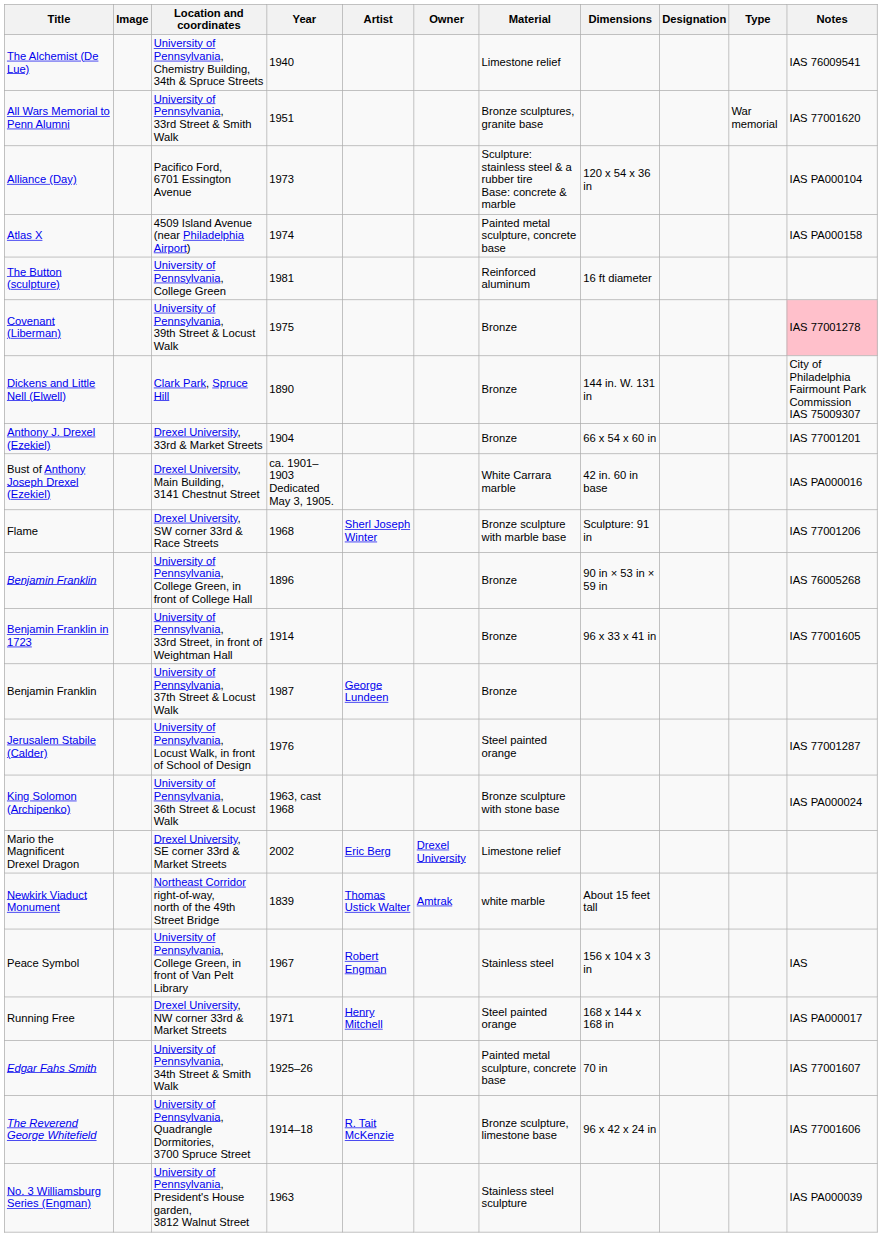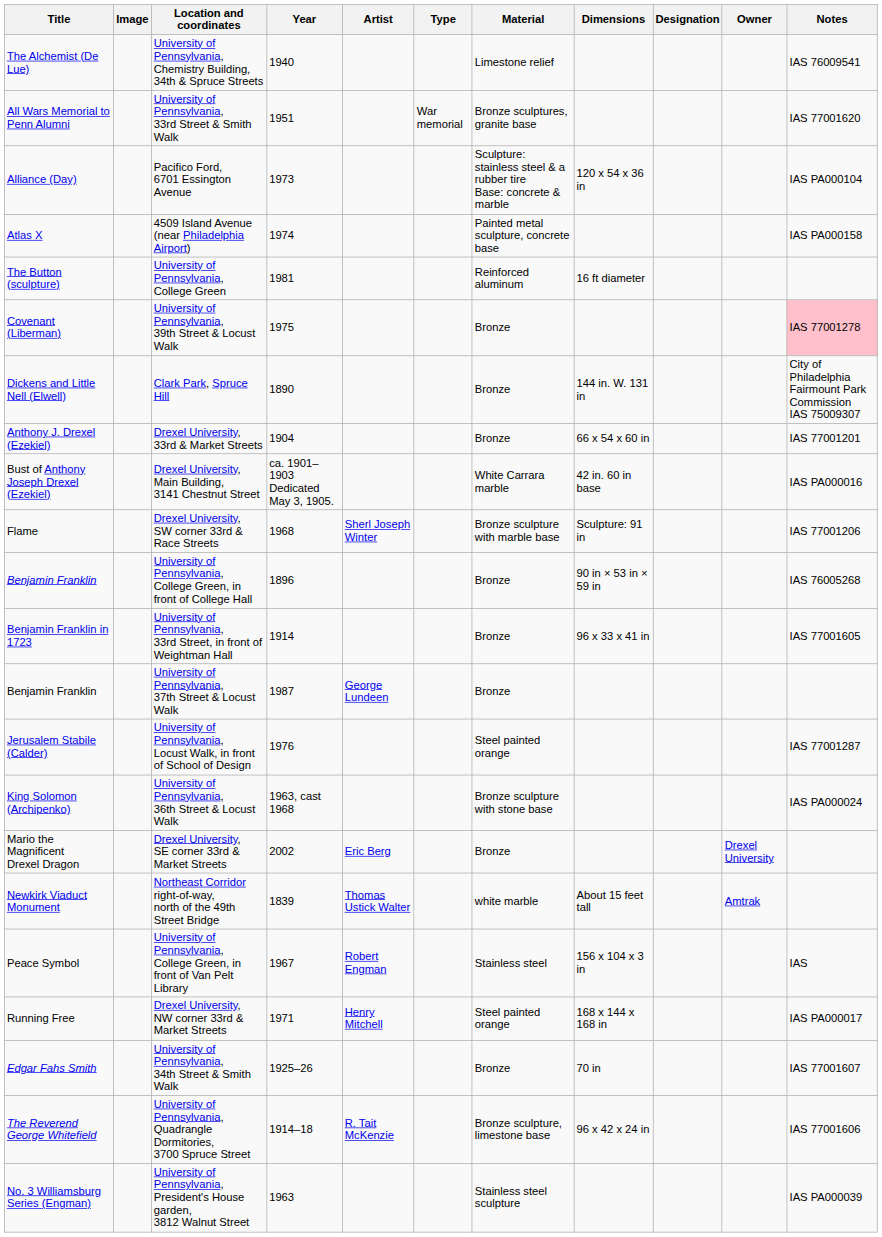 <table class="wikitable sortable">
 <tr>
 <th>Title</th>
 <th>Image</th>
 <th>Location and coordinates</th>
 <th>Year</th>
 <th>Artist</th>
-<th>Owner</th>
+<th>Type</th>
 <th>Material</th>
 <th>Dimensions</th>
 <th>Designation</th>
-<th>Type</th>
+<th>Owner</th>
 <th>Notes</th>
 </tr>
 <tr>
 <td><a href='#'>The Alchemist (De Lue)</a></td>
 <td></td>
 <td><a href='#'>University of Pennsylvania</a>,<br>Chemistry Building,<br>34th & Spruce Streets<br><small></small></td>
 <td>1940</td>
 <td></td>
 <td></td>
 <td>Limestone relief</td>
 <td></td>
 <td></td>
 <td></td>
 <td>IAS 76009541</td>
 </tr>
 <tr>
 <td><a href='#'>All Wars Memorial to Penn Alumni</a></td>
 <td></td>
 <td><a href='#'>University of Pennsylvania</a>,<br>33rd Street & Smith Walk<br><small></small></td>
 <td>1951</td>
 <td></td>
-<td></td>
+<td>War memorial</td>
 <td>Bronze sculptures, granite base</td>
 <td></td>
 <td></td>
-<td>War memorial</td>
+<td></td>
 <td>IAS 77001620</td>
 </tr>
 <tr>
 <td><a href='#'>Alliance (Day)</a></td>
 <td></td>
 <td>Pacifico Ford,<br>6701 Essington Avenue<br><small></small></td>
 <td>1973</td>
 <td></td>
 <td></td>
 <td>Sculpture: stainless steel & a rubber tire<br>Base: concrete & marble</td>
 <td>120 x 54 x 36 in</td>
 <td></td>
 <td></td>
 <td>IAS PA000104</td>
 </tr>
 <tr>
 <td><a href='#'>Atlas X</a></td>
 <td></td>
 <td>4509 Island Avenue<br>(near <a href='#'>Philadelphia Airport</a>)<br><small></small></td>
 <td>1974</td>
 <td></td>
 <td></td>
 <td>Painted metal sculpture, concrete base</td>
 <td></td>
 <td></td>
 <td></td>
 <td>IAS PA000158</td>
 </tr>
 <tr>
 <td><a href='#'>The Button (sculpture)</a></td>
 <td></td>
 <td><a href='#'>University of Pennsylvania</a>,<br>College Green<br><small></small></td>
 <td>1981</td>
 <td></td>
 <td></td>
 <td>Reinforced aluminum</td>
 <td>16 ft diameter</td>
 <td></td>
 <td></td>
 <td></td>
 </tr>
 <tr>
 <td><a href='#'>Covenant (Liberman)</a></td>
 <td></td>
 <td><a href='#'>University of Pennsylvania</a>,<br>39th Street & Locust Walk<br><small></small></td>
 <td>1975</td>
 <td></td>
 <td></td>
 <td>Bronze</td>
 <td></td>
 <td></td>
 <td></td>
 <td style="background: pink;">IAS 77001278</td>
 </tr>
 <tr>
 <td><a href='#'>Dickens and Little Nell (Elwell)</a></td>
 <td></td>
 <td><a href='#'>Clark Park</a>, <a href='#'>Spruce Hill</a><br><small></small></td>
 <td>1890</td>
 <td></td>
 <td></td>
 <td>Bronze</td>
 <td>144 in. W. 131 in</td>
 <td></td>
 <td></td>
 <td>City of Philadelphia <br>Fairmount Park Commission<br>IAS 75009307</td>
 </tr>
 <tr>
 <td><a href='#'>Anthony J. Drexel (Ezekiel)</a></td>
 <td></td>
 <td><a href='#'>Drexel University</a>,<br>33rd & Market Streets<br><small></small></td>
 <td>1904</td>
 <td></td>
 <td></td>
 <td>Bronze</td>
 <td>66 x 54 x 60 in</td>
 <td></td>
 <td></td>
 <td>IAS 77001201</td>
 </tr>
 <tr>
 <td>Bust of <a href='#'>Anthony Joseph Drexel (Ezekiel)</a></td>
 <td></td>
 <td><a href='#'>Drexel University</a>,<br>Main Building,<br>3141 Chestnut Street<br><small></small></td>
 <td>ca. 1901–1903<br>Dedicated May 3, 1905.</td>
 <td></td>
 <td></td>
 <td>White Carrara marble</td>
 <td>42 in. 60 in base</td>
 <td></td>
 <td></td>
 <td>IAS PA000016</td>
 </tr>
 <tr>
 <td>Flame</td>
 <td></td>
 <td><a href='#'>Drexel University</a>,<br>SW corner 33rd & Race Streets<br><small></small></td>
 <td>1968</td>
 <td><a href='#'>Sherl Joseph Winter</a></td>
 <td></td>
 <td>Bronze sculpture with marble base</td>
 <td>Sculpture: 91 in</td>
 <td></td>
 <td></td>
 <td>IAS 77001206</td>
 </tr>
 <tr>
 <td><a href='#'><em>Benjamin Franklin</em></a></td>
 <td></td>
 <td><a href='#'>University of Pennsylvania</a>,<br>College Green, in front of College Hall<br><small></small></td>
 <td>1896</td>
 <td></td>
 <td></td>
 <td>Bronze</td>
 <td>90 in × 53 in × 59 in</td>
 <td></td>
 <td></td>
 <td>IAS 76005268</td>
 </tr>
 <tr>
 <td><a href='#'>Benjamin Franklin in 1723</a></td>
 <td></td>
 <td><a href='#'>University of Pennsylvania</a>,<br>33rd Street, in front of Weightman Hall<br><small></small></td>
 <td>1914</td>
 <td></td>
 <td></td>
 <td>Bronze</td>
 <td>96 x 33 x 41 in</td>
 <td></td>
 <td></td>
 <td>IAS 77001605</td>
 </tr>
 <tr>
 <td>Benjamin Franklin</td>
 <td></td>
 <td><a href='#'>University of Pennsylvania</a>,<br>37th Street & Locust Walk<br><small></small></td>
 <td>1987</td>
 <td><a href='#'>George Lundeen</a></td>
 <td></td>
 <td>Bronze</td>
 <td></td>
 <td></td>
 <td></td>
 <td></td>
 </tr>
 <tr>
 <td><a href='#'>Jerusalem Stabile (Calder)</a></td>
 <td></td>
 <td><a href='#'>University of Pennsylvania</a>,<br>Locust Walk, in front of School of Design<br><small></small></td>
 <td>1976</td>
 <td></td>
 <td></td>
 <td>Steel painted orange</td>
 <td></td>
 <td></td>
 <td></td>
 <td>IAS 77001287</td>
 </tr>
 <tr>
 <td><a href='#'>King Solomon (Archipenko)</a></td>
 <td></td>
 <td><a href='#'>University of Pennsylvania</a>,<br>36th Street & Locust Walk<br></td>
 <td>1963, cast 1968</td>
 <td></td>
 <td></td>
 <td>Bronze sculpture with stone base</td>
 <td></td>
 <td></td>
 <td></td>
 <td>IAS PA000024</td>
 </tr>
 <tr>
 <td>Mario the Magnificent<br>Drexel Dragon</td>
 <td></td>
 <td><a href='#'>Drexel University</a>,<br>SE corner 33rd & Market Streets<br><small></small></td>
 <td>2002</td>
 <td><a href='#'>Eric Berg</a></td>
-<td><a href='#'>Drexel University</a></td>
-<td>Limestone relief</td>
+<td></td>
+<td>Bronze</td>
 <td></td>
 <td></td>
-<td></td>
+<td><a href='#'>Drexel University</a></td>
 <td></td>
 </tr>
 <tr>
 <td><a href='#'>Newkirk Viaduct Monument</a></td>
 <td></td>
 <td><a href='#'>Northeast Corridor</a> right-of-way,<br>north of the 49th Street Bridge<br><small></small></td>
 <td>1839</td>
 <td><a href='#'>Thomas Ustick Walter</a></td>
-<td><a href='#'>Amtrak</a></td>
+<td></td>
 <td>white marble</td>
 <td>About 15 feet tall</td>
 <td></td>
-<td></td>
+<td><a href='#'>Amtrak</a></td>
 <td></td>
 </tr>
 <tr>
 <td>Peace Symbol</td>
 <td></td>
 <td><a href='#'>University of Pennsylvania</a>,<br>College Green, in front of Van Pelt Library<br><small></small></td>
 <td>1967</td>
 <td><a href='#'>Robert Engman</a></td>
 <td></td>
 <td>Stainless steel</td>
 <td>156 x 104 x 3 in</td>
 <td></td>
 <td></td>
 <td>IAS </td>
 </tr>
 <tr>
 <td>Running Free</td>
 <td></td>
 <td><a href='#'>Drexel University</a>,<br>NW corner 33rd & Market Streets<br><small></small></td>
 <td>1971</td>
 <td><a href='#'>Henry Mitchell</a></td>
 <td></td>
 <td>Steel painted orange</td>
 <td>168 x 144 x 168 in</td>
 <td></td>
 <td></td>
 <td>IAS PA000017</td>
 </tr>
 <tr>
 <td><em><a href='#'>Edgar Fahs Smith</a></em></td>
 <td></td>
 <td><a href='#'>University of Pennsylvania</a>,<br>34th Street & Smith Walk<br><small></small></td>
 <td>1925–26</td>
 <td></td>
 <td></td>
-<td>Painted metal sculpture, concrete base</td>
+<td>Bronze</td>
 <td>70 in</td>
 <td></td>
 <td></td>
 <td>IAS 77001607</td>
 </tr>
 <tr>
 <td><em><a href='#'>The Reverend George Whitefield</a></em></td>
 <td></td>
 <td><a href='#'>University of Pennsylvania</a>,<br>Quadrangle Dormitories,<br>3700 Spruce Street<br></td>
 <td>1914–18</td>
 <td><a href='#'>R. Tait McKenzie</a></td>
 <td></td>
 <td>Bronze sculpture, limestone base</td>
 <td>96 x 42 x 24 in</td>
 <td></td>
 <td></td>
 <td>IAS 77001606</td>
 </tr>
 <tr>
 <td><a href='#'>No. 3 Williamsburg Series (Engman)</a></td>
 <td></td>
 <td><a href='#'>University of Pennsylvania</a>,<br>President's House garden,<br>3812 Walnut Street<br><small></small></td>
 <td>1963</td>
 <td></td>
 <td></td>
 <td>Stainless steel sculpture</td>
 <td></td>
 <td></td>
 <td></td>
 <td>IAS PA000039</td>
 </tr>
 </table>
